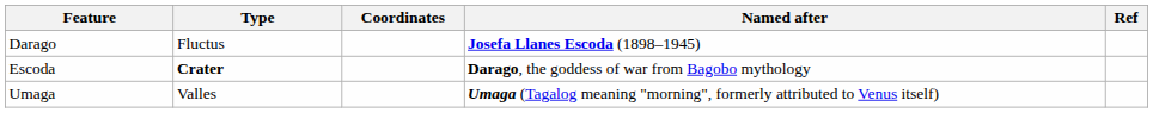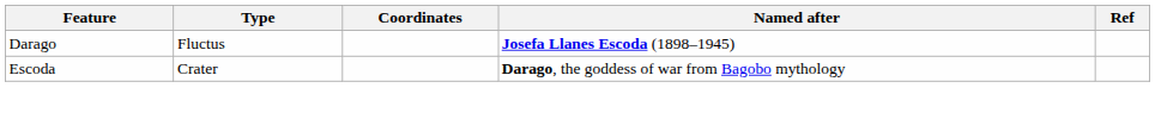 <table class="wikitable" style="min-width: 90%;">
 <tr>
 <th style="width:10em">Feature</th>
 <th style="width:10em">Type</th>
 <th>Coordinates</th>
 <th>Named after</th>
 <th>Ref</th>
 </tr>
 <tr id=001 bgcolor=#fefefe>
 <td>Darago</td>
 <td>Fluctus</td>
 <td></td>
 <td><strong><a href='#'>Josefa Llanes Escoda</a></strong> (1898–1945)</td>
 <td></td>
 </tr>
 <tr id=002 bgcolor=#fefefe>
 <td>Escoda</td>
-<td><strong>Crater</strong></td>
+<td>Crater</td>
 <td></td>
 <td><strong>Darago</strong>, the goddess of war from <a href='#'>Bagobo</a> mythology</td>
 <td></td>
 </tr>
-<tr id=003 bgcolor=#fefefe>
-<td>Umaga</td>
-<td>Valles</td>
-<td></td>
-<td><strong><em>Umaga</em></strong> (<a href='#'>Tagalog</a> meaning "morning", formerly attributed to <a href='#'>Venus</a> itself)</td>
-<td></td>
-</tr>
 </table>
